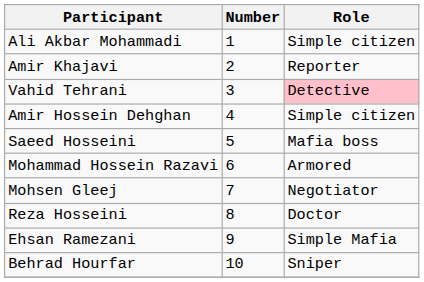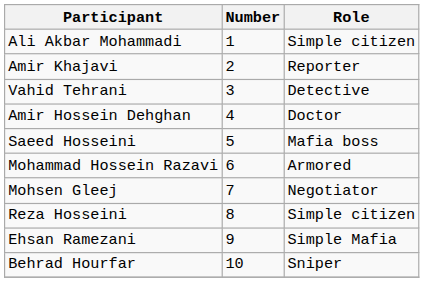 <table class="wikitable">
 <tr>
 <th>Participant</th>
 <th>Number</th>
 <th>Role</th>
 </tr>
 <tr>
 <td>Ali Akbar Mohammadi</td>
 <td>1</td>
 <td>Simple citizen</td>
 </tr>
 <tr>
 <td>Amir Khajavi</td>
 <td>2</td>
 <td>Reporter</td>
 </tr>
 <tr>
 <td>Vahid Tehrani</td>
 <td>3</td>
-<td style="background: pink;">Detective</td>
+<td>Detective</td>
 </tr>
 <tr>
 <td>Amir Hossein Dehghan</td>
 <td>4</td>
-<td>Simple citizen</td>
+<td>Doctor</td>
 </tr>
 <tr>
 <td>Saeed Hosseini</td>
 <td>5</td>
 <td>Mafia boss</td>
 </tr>
 <tr>
 <td>Mohammad Hossein Razavi</td>
 <td>6</td>
 <td>Armored</td>
 </tr>
 <tr>
 <td>Mohsen Gleej</td>
 <td>7</td>
 <td>Negotiator</td>
 </tr>
 <tr>
 <td>Reza Hosseini</td>
 <td>8</td>
-<td>Doctor</td>
+<td>Simple citizen</td>
 </tr>
 <tr>
 <td>Ehsan Ramezani</td>
 <td>9</td>
 <td>Simple Mafia</td>
 </tr>
 <tr>
 <td>Behrad Hourfar</td>
 <td>10</td>
 <td>Sniper</td>
 </tr>
 <tr>
 </tr>
 </table>
